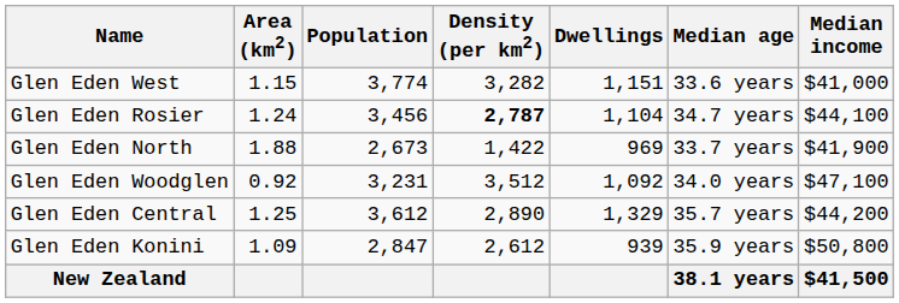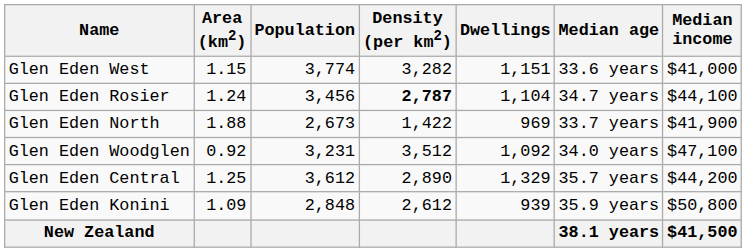 <table class="wikitable">
 <tr>
 <th>Name</th>
 <th>Area<br>(km<sup>2</sup>)</th>
 <th>Population</th>
 <th>Density<br>(per km<sup>2</sup>)</th>
 <th>Dwellings</th>
 <th>Median age</th>
 <th>Median<br>income</th>
 </tr>
 <tr>
 <td>Glen Eden West</td>
 <td style="text-align:right;">1.15</td>
 <td style="text-align:right;">3,774</td>
 <td style="text-align:right;">3,282</td>
 <td style="text-align:right;">1,151</td>
 <td>33.6 years</td>
 <td>$41,000</td>
 </tr>
 <tr>
 <td>Glen Eden Rosier</td>
 <td style="text-align:right;">1.24</td>
 <td style="text-align:right;">3,456</td>
 <td style="text-align:right;"><strong>2,787</strong></td>
 <td style="text-align:right;">1,104</td>
 <td>34.7 years</td>
 <td>$44,100</td>
 </tr>
 <tr>
 <td>Glen Eden North</td>
 <td style="text-align:right;">1.88</td>
 <td style="text-align:right;">2,673</td>
 <td style="text-align:right;">1,422</td>
 <td style="text-align:right;">969</td>
 <td>33.7 years</td>
 <td>$41,900</td>
 </tr>
 <tr>
 <td>Glen Eden Woodglen</td>
 <td style="text-align:right;">0.92</td>
 <td style="text-align:right;">3,231</td>
 <td style="text-align:right;">3,512</td>
 <td style="text-align:right;">1,092</td>
 <td>34.0 years</td>
 <td>$47,100</td>
 </tr>
 <tr>
 <td>Glen Eden Central</td>
 <td style="text-align:right;">1.25</td>
 <td style="text-align:right;">3,612</td>
 <td style="text-align:right;">2,890</td>
 <td style="text-align:right;">1,329</td>
 <td>35.7 years</td>
 <td>$44,200</td>
 </tr>
 <tr>
 <td>Glen Eden Konini</td>
 <td style="text-align:right;">1.09</td>
-<td style="text-align:right;">2,847</td>
+<td style="text-align:right;">2,848</td>
 <td style="text-align:right;">2,612</td>
 <td style="text-align:right;">939</td>
 <td>35.9 years</td>
 <td>$50,800</td>
 </tr>
 <tr>
 <th>New Zealand</th>
 <th></th>
 <th></th>
 <th></th>
 <th></th>
 <th>38.1 years</th>
 <th style="text-align:left;">$41,500</th>
 </tr>
 </table>
